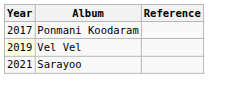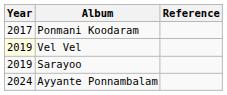 <table class="wikitable sortable">
 <tr>
 <th>Year</th>
 <th>Album</th>
 <th>Reference</th>
 </tr>
 <tr>
 <td>2017</td>
 <td>Ponmani Koodaram</td>
 <td></td>
 </tr>
 <tr>
 <td style="background: lightyellow;">2019</td>
 <td>Vel Vel</td>
 <td></td>
 </tr>
 <tr>
-<td>2021</td>
+<td>2019</td>
 <td>Sarayoo</td>
 <td></td>
 </tr>
+<tr>
+<td>2024</td>
+<td>Ayyante Ponnambalam</td>
+<td></td>
+</tr>
 </table>
